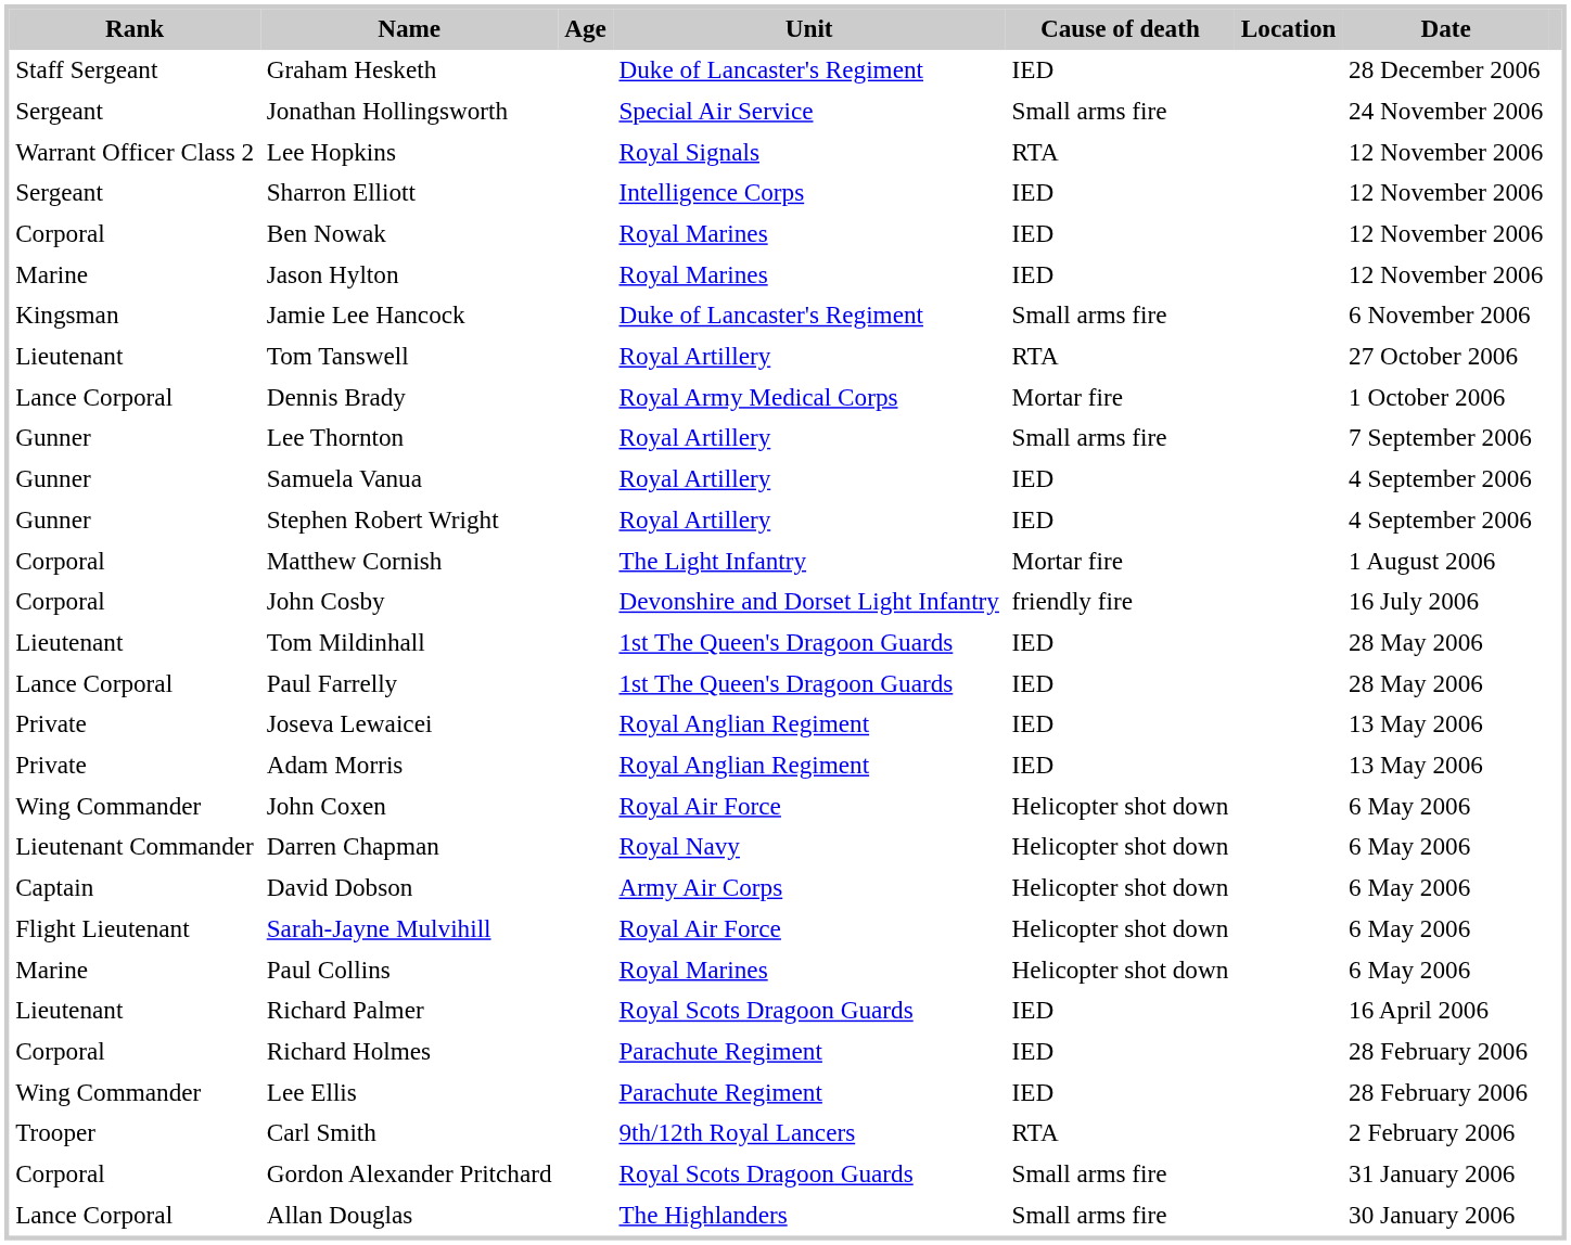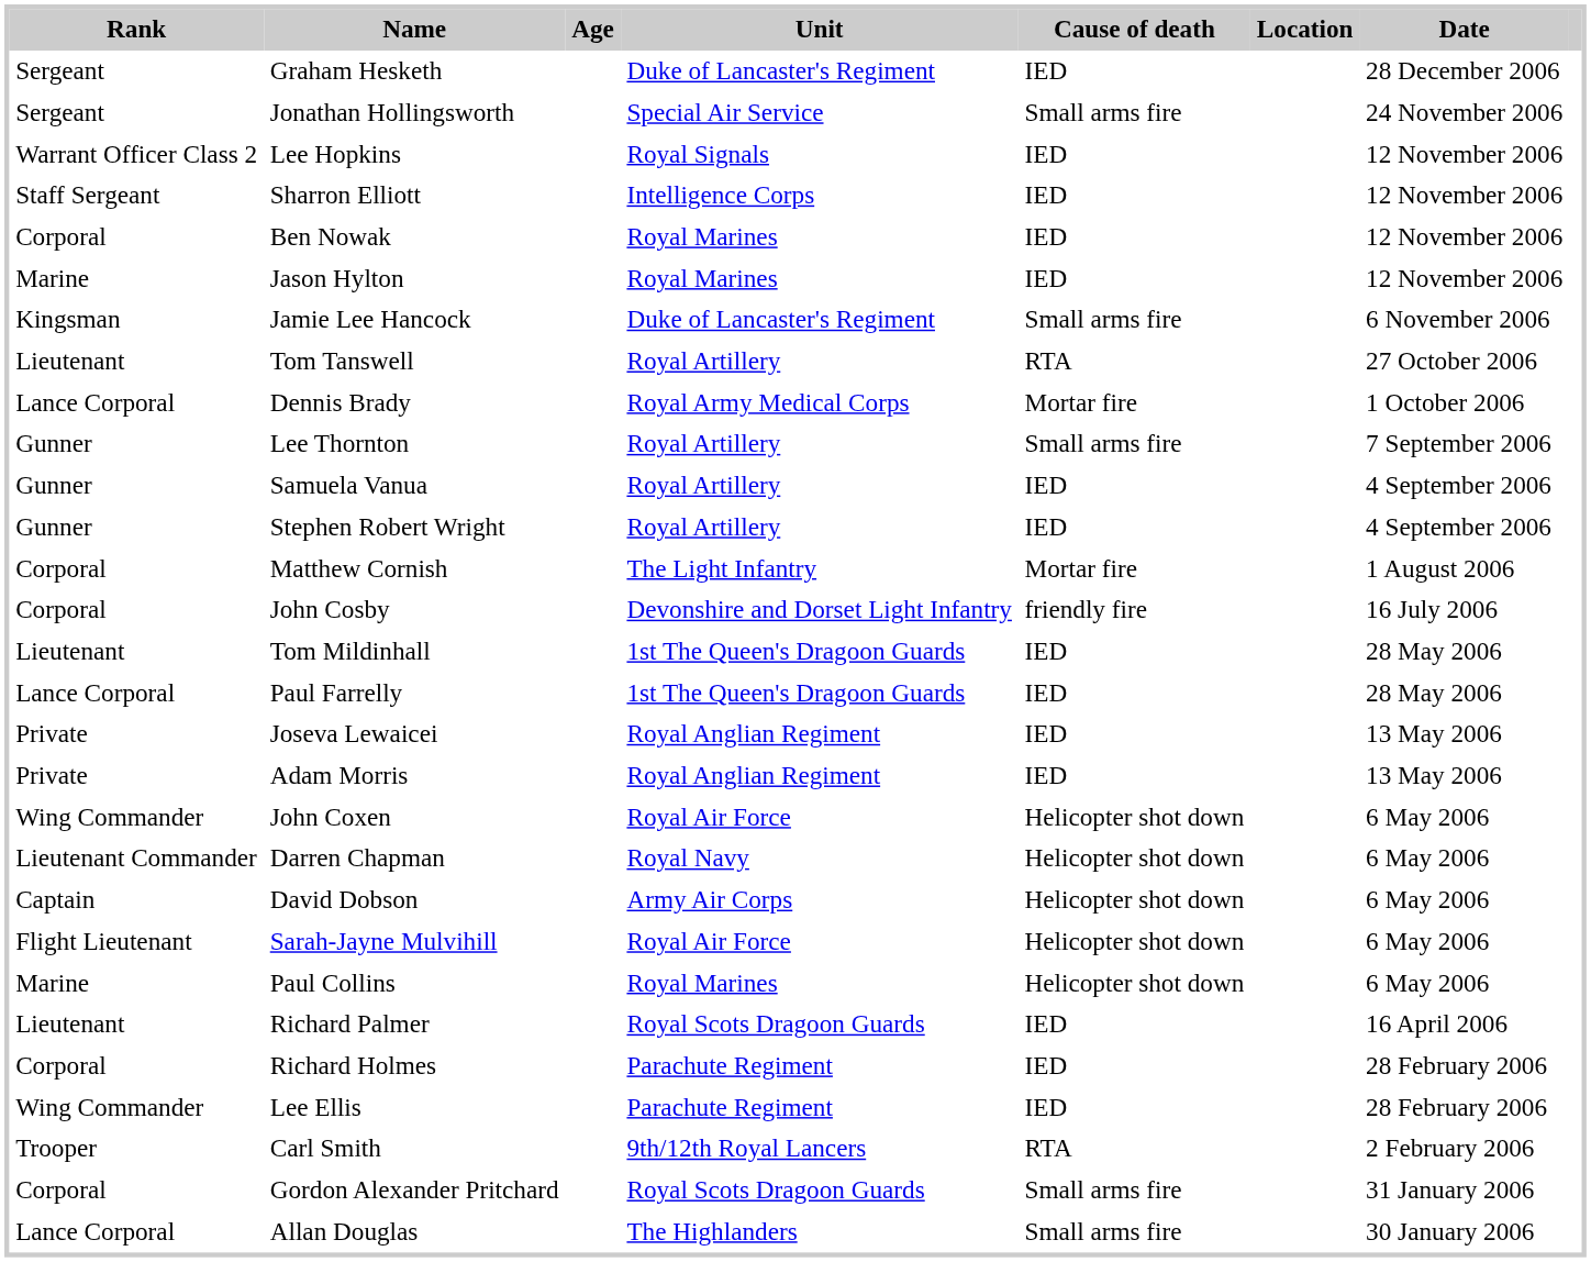 <table cellpadding="4" cellspacing="0" style="border:3px solid #cccccc;">
 <tr bgcolor="#cccccc">
 <th>Rank</th>
 <th>Name</th>
 <th>Age</th>
 <th>Unit</th>
 <th>Cause of death</th>
 <th>Location</th>
 <th>Date</th>
 <th></th>
 </tr>
 <tr>
-<td>Staff Sergeant</td>
+<td>Sergeant</td>
 <td>Graham Hesketh</td>
 <td></td>
 <td><a href='#'>Duke of Lancaster's Regiment</a></td>
 <td>IED</td>
 <td></td>
 <td>28 December 2006</td>
 </tr>
 <tr>
 <td>Sergeant</td>
 <td>Jonathan Hollingsworth</td>
 <td></td>
 <td><a href='#'>Special Air Service</a></td>
 <td>Small arms fire</td>
 <td></td>
 <td>24 November 2006</td>
 </tr>
 <tr>
 <td>Warrant Officer Class 2</td>
 <td>Lee Hopkins</td>
 <td></td>
 <td><a href='#'>Royal Signals</a></td>
-<td>RTA</td>
+<td>IED</td>
 <td></td>
 <td>12 November 2006</td>
 </tr>
 <tr>
-<td>Sergeant</td>
+<td>Staff Sergeant</td>
 <td>Sharron Elliott</td>
 <td></td>
 <td><a href='#'>Intelligence Corps</a></td>
 <td>IED</td>
 <td></td>
 <td>12 November 2006</td>
 </tr>
 <tr>
 <td>Corporal</td>
 <td>Ben Nowak</td>
 <td></td>
 <td><a href='#'>Royal Marines</a></td>
 <td>IED</td>
 <td></td>
 <td>12 November 2006</td>
 </tr>
 <tr>
 <td>Marine</td>
 <td>Jason Hylton</td>
 <td></td>
 <td><a href='#'>Royal Marines</a></td>
 <td>IED</td>
 <td></td>
 <td>12 November 2006</td>
 </tr>
 <tr>
 <td>Kingsman</td>
 <td>Jamie Lee Hancock</td>
 <td></td>
 <td><a href='#'>Duke of Lancaster's Regiment</a></td>
 <td>Small arms fire</td>
 <td></td>
 <td>6 November 2006</td>
 </tr>
 <tr>
 <td>Lieutenant</td>
 <td>Tom Tanswell</td>
 <td></td>
 <td><a href='#'>Royal Artillery</a></td>
 <td>RTA</td>
 <td></td>
 <td>27 October 2006</td>
 </tr>
 <tr>
 <td>Lance Corporal</td>
 <td>Dennis Brady</td>
 <td></td>
 <td><a href='#'>Royal Army Medical Corps</a></td>
 <td>Mortar fire</td>
 <td></td>
 <td>1 October 2006</td>
 </tr>
 <tr>
 <td>Gunner</td>
 <td>Lee Thornton</td>
 <td></td>
 <td><a href='#'>Royal Artillery</a></td>
 <td>Small arms fire</td>
 <td></td>
 <td>7 September 2006</td>
 </tr>
 <tr>
 <td>Gunner</td>
 <td>Samuela Vanua</td>
 <td></td>
 <td><a href='#'>Royal Artillery</a></td>
 <td>IED</td>
 <td></td>
 <td>4 September 2006</td>
 </tr>
 <tr>
 <td>Gunner</td>
 <td>Stephen Robert Wright</td>
 <td></td>
 <td><a href='#'>Royal Artillery</a></td>
 <td>IED</td>
 <td></td>
 <td>4 September 2006</td>
 </tr>
 <tr>
 <td>Corporal</td>
 <td>Matthew Cornish</td>
 <td></td>
 <td><a href='#'>The Light Infantry</a></td>
 <td>Mortar fire</td>
 <td></td>
 <td>1 August 2006</td>
 </tr>
 <tr>
 <td>Corporal</td>
 <td>John Cosby</td>
 <td></td>
 <td><a href='#'>Devonshire and Dorset Light Infantry</a></td>
 <td>friendly fire</td>
 <td></td>
 <td>16 July 2006</td>
 </tr>
 <tr>
 <td>Lieutenant</td>
 <td>Tom Mildinhall</td>
 <td></td>
 <td><a href='#'>1st The Queen's Dragoon Guards</a></td>
 <td>IED</td>
 <td></td>
 <td>28 May 2006</td>
 </tr>
 <tr>
 <td>Lance Corporal</td>
 <td>Paul Farrelly</td>
 <td></td>
 <td><a href='#'>1st The Queen's Dragoon Guards</a></td>
 <td>IED</td>
 <td></td>
 <td>28 May 2006</td>
 </tr>
 <tr>
 <td>Private</td>
 <td>Joseva Lewaicei</td>
 <td></td>
 <td><a href='#'>Royal Anglian Regiment</a></td>
 <td>IED</td>
 <td></td>
 <td>13 May 2006</td>
 </tr>
 <tr>
 <td>Private</td>
 <td>Adam Morris</td>
 <td></td>
 <td><a href='#'>Royal Anglian Regiment</a></td>
 <td>IED</td>
 <td></td>
 <td>13 May 2006</td>
 </tr>
 <tr>
 <td>Wing Commander</td>
 <td>John Coxen</td>
 <td></td>
 <td><a href='#'>Royal Air Force</a></td>
 <td>Helicopter shot down</td>
 <td></td>
 <td>6 May 2006</td>
 </tr>
 <tr>
 <td>Lieutenant Commander</td>
 <td>Darren Chapman</td>
 <td></td>
 <td><a href='#'>Royal Navy</a></td>
 <td>Helicopter shot down</td>
 <td></td>
 <td>6 May 2006</td>
 </tr>
 <tr>
 <td>Captain</td>
 <td>David Dobson</td>
 <td></td>
 <td><a href='#'>Army Air Corps</a></td>
 <td>Helicopter shot down</td>
 <td></td>
 <td>6 May 2006</td>
 </tr>
 <tr>
 <td>Flight Lieutenant</td>
 <td><a href='#'>Sarah-Jayne Mulvihill</a></td>
 <td></td>
 <td><a href='#'>Royal Air Force</a></td>
 <td>Helicopter shot down</td>
 <td></td>
 <td>6 May 2006</td>
 </tr>
 <tr>
 <td>Marine</td>
 <td>Paul Collins</td>
 <td></td>
 <td><a href='#'>Royal Marines</a></td>
 <td>Helicopter shot down</td>
 <td></td>
 <td>6 May 2006</td>
 </tr>
 <tr>
 <td>Lieutenant</td>
 <td>Richard Palmer</td>
 <td></td>
 <td><a href='#'>Royal Scots Dragoon Guards</a></td>
 <td>IED</td>
 <td></td>
 <td>16 April 2006</td>
 </tr>
 <tr>
 <td>Corporal</td>
 <td>Richard Holmes</td>
 <td></td>
 <td><a href='#'>Parachute Regiment</a></td>
 <td>IED</td>
 <td></td>
 <td>28 February 2006</td>
 </tr>
 <tr>
 <td>Wing Commander</td>
 <td>Lee Ellis</td>
 <td></td>
 <td><a href='#'>Parachute Regiment</a></td>
 <td>IED</td>
 <td></td>
 <td>28 February 2006</td>
 </tr>
 <tr>
 <td>Trooper</td>
 <td>Carl Smith</td>
 <td></td>
 <td><a href='#'>9th/12th Royal Lancers</a></td>
 <td>RTA</td>
 <td></td>
 <td>2 February 2006</td>
 </tr>
 <tr>
 <td>Corporal</td>
 <td>Gordon Alexander Pritchard</td>
 <td></td>
 <td><a href='#'>Royal Scots Dragoon Guards</a></td>
 <td>Small arms fire</td>
 <td></td>
 <td>31 January 2006</td>
 </tr>
 <tr>
 <td>Lance Corporal</td>
 <td>Allan Douglas</td>
 <td></td>
 <td><a href='#'>The Highlanders</a></td>
 <td>Small arms fire</td>
 <td></td>
 <td>30 January 2006</td>
 </tr>
 <tr>
 </tr>
 </table>
